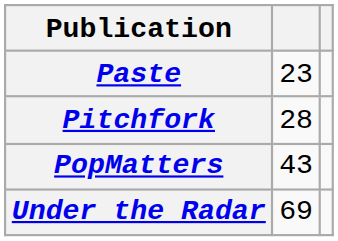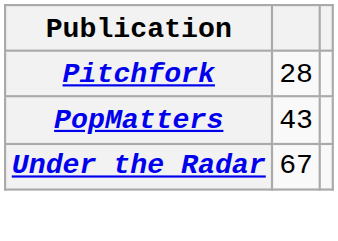 <table class="wikitable sortable plainrowheaders">
 <tr>
 <th scope="col">Publication</th>
 <th scope="col"></th>
 <th scope="col"></th>
-</tr>
-<tr>
-<th scope="row"><em><a href='#'>Paste</a></em></th>
-<td>23</td>
-<td></td>
 </tr>
 <tr>
 <th scope="row"><em><a href='#'>Pitchfork</a></em></th>
 <td>28</td>
 <td></td>
 </tr>
 <tr>
 <th scope="row"><em><a href='#'>PopMatters</a></em></th>
 <td>43</td>
 <td></td>
 </tr>
 <tr>
 <th scope="row"><em><a href='#'>Under the Radar</a></em></th>
-<td>69</td>
+<td>67</td>
 <td></td>
 </tr>
 </table>
